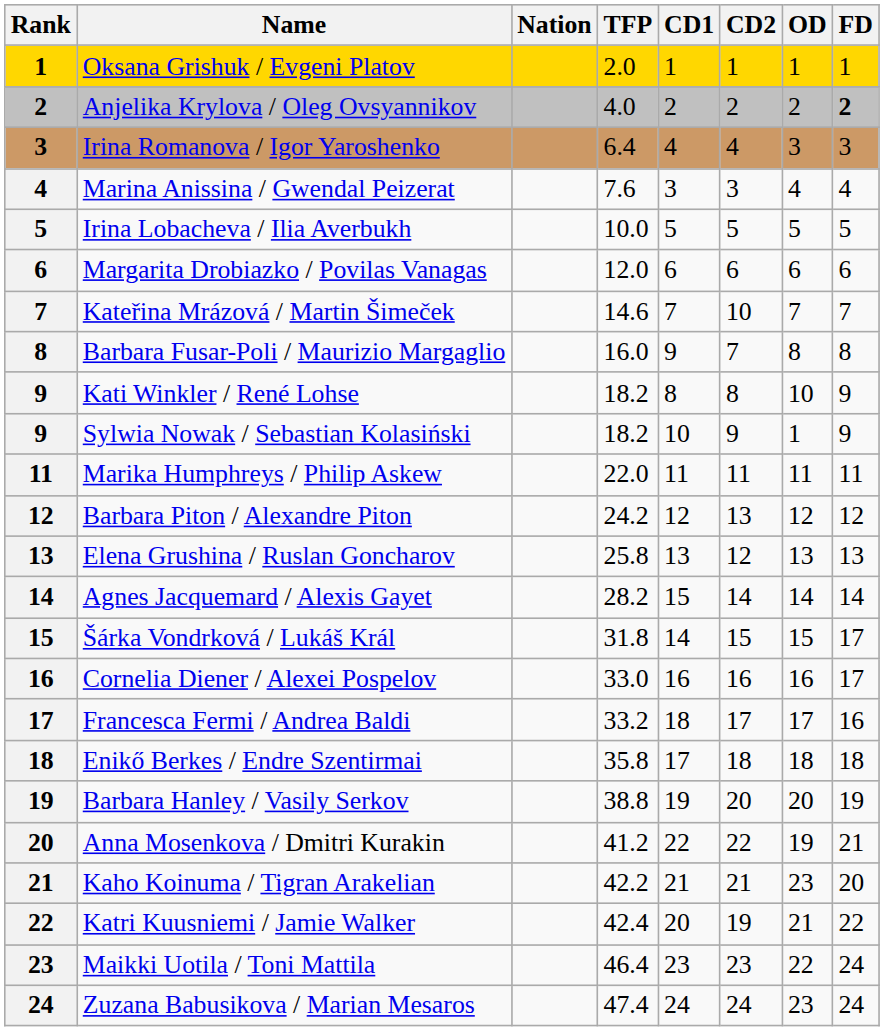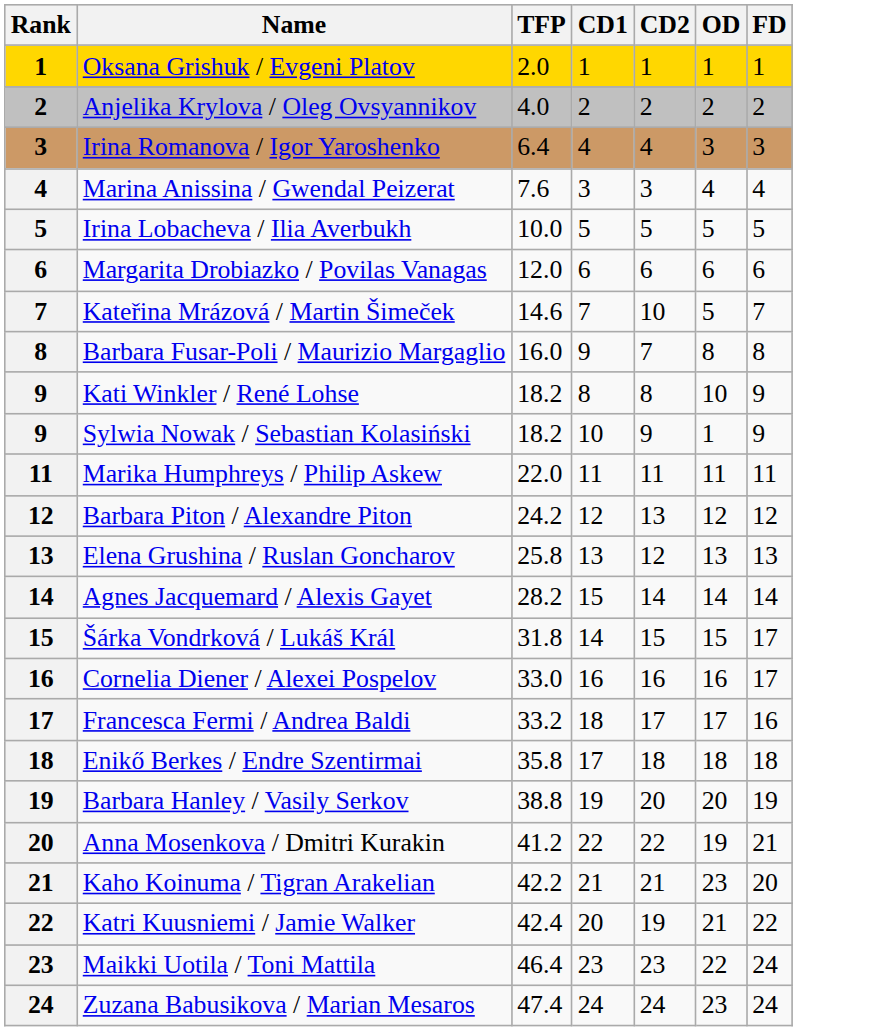 <table class="wikitable">
 <tr>
 <th>Rank</th>
 <th>Name</th>
-<th>Nation</th>
 <th>TFP</th>
 <th>CD1</th>
 <th>CD2</th>
 <th>OD</th>
 <th>FD</th>
 </tr>
 <tr bgcolor="gold">
 <td align="center"><strong>1</strong></td>
 <td><a href='#'>Oksana Grishuk</a> / <a href='#'>Evgeni Platov</a></td>
-<td></td>
 <td>2.0</td>
 <td>1</td>
 <td>1</td>
 <td>1</td>
 <td>1</td>
 </tr>
 <tr bgcolor="silver">
 <td align="center"><strong>2</strong></td>
 <td><a href='#'>Anjelika Krylova</a> / <a href='#'>Oleg Ovsyannikov</a></td>
-<td></td>
 <td>4.0</td>
 <td>2</td>
 <td>2</td>
 <td>2</td>
-<td><strong>2</strong></td>
+<td>2</td>
 </tr>
 <tr bgcolor="cc9966">
 <td align="center"><strong>3</strong></td>
 <td><a href='#'>Irina Romanova</a> / <a href='#'>Igor Yaroshenko</a></td>
-<td></td>
 <td>6.4</td>
 <td>4</td>
 <td>4</td>
 <td>3</td>
 <td>3</td>
 </tr>
 <tr>
 <th>4</th>
 <td><a href='#'>Marina Anissina</a> / <a href='#'>Gwendal Peizerat</a></td>
-<td></td>
 <td>7.6</td>
 <td>3</td>
 <td>3</td>
 <td>4</td>
 <td>4</td>
 </tr>
 <tr>
 <th>5</th>
 <td><a href='#'>Irina Lobacheva</a> / <a href='#'>Ilia Averbukh</a></td>
-<td></td>
 <td>10.0</td>
 <td>5</td>
 <td>5</td>
 <td>5</td>
 <td>5</td>
 </tr>
 <tr>
 <th>6</th>
 <td><a href='#'>Margarita Drobiazko</a> / <a href='#'>Povilas Vanagas</a></td>
-<td></td>
 <td>12.0</td>
 <td>6</td>
 <td>6</td>
 <td>6</td>
 <td>6</td>
 </tr>
 <tr>
 <th>7</th>
 <td><a href='#'>Kateřina Mrázová</a> / <a href='#'>Martin Šimeček</a></td>
-<td></td>
 <td>14.6</td>
 <td>7</td>
 <td>10</td>
-<td>7</td>
+<td>5</td>
 <td>7</td>
 </tr>
 <tr>
 <th>8</th>
 <td><a href='#'>Barbara Fusar-Poli</a> / <a href='#'>Maurizio Margaglio</a></td>
-<td></td>
 <td>16.0</td>
 <td>9</td>
 <td>7</td>
 <td>8</td>
 <td>8</td>
 </tr>
 <tr>
 <th>9</th>
 <td><a href='#'>Kati Winkler</a> / <a href='#'>René Lohse</a></td>
-<td></td>
 <td>18.2</td>
 <td>8</td>
 <td>8</td>
 <td>10</td>
 <td>9</td>
 </tr>
 <tr>
 <th>9</th>
 <td><a href='#'>Sylwia Nowak</a> / <a href='#'>Sebastian Kolasiński</a></td>
-<td></td>
 <td>18.2</td>
 <td>10</td>
 <td>9</td>
 <td>1</td>
 <td>9</td>
 </tr>
 <tr>
 <th>11</th>
 <td><a href='#'>Marika Humphreys</a> / <a href='#'>Philip Askew</a></td>
-<td></td>
 <td>22.0</td>
 <td>11</td>
 <td>11</td>
 <td>11</td>
 <td>11</td>
 </tr>
 <tr>
 <th>12</th>
 <td><a href='#'>Barbara Piton</a> / <a href='#'>Alexandre Piton</a></td>
-<td></td>
 <td>24.2</td>
 <td>12</td>
 <td>13</td>
 <td>12</td>
 <td>12</td>
 </tr>
 <tr>
 <th>13</th>
 <td><a href='#'>Elena Grushina</a> / <a href='#'>Ruslan Goncharov</a></td>
-<td></td>
 <td>25.8</td>
 <td>13</td>
 <td>12</td>
 <td>13</td>
 <td>13</td>
 </tr>
 <tr>
 <th>14</th>
 <td><a href='#'>Agnes Jacquemard</a> / <a href='#'>Alexis Gayet</a></td>
-<td></td>
 <td>28.2</td>
 <td>15</td>
 <td>14</td>
 <td>14</td>
 <td>14</td>
 </tr>
 <tr>
 <th>15</th>
 <td><a href='#'>Šárka Vondrková</a> / <a href='#'>Lukáš Král</a></td>
-<td></td>
 <td>31.8</td>
 <td>14</td>
 <td>15</td>
 <td>15</td>
 <td>17</td>
 </tr>
 <tr>
 <th>16</th>
 <td><a href='#'>Cornelia Diener</a> / <a href='#'>Alexei Pospelov</a></td>
-<td></td>
 <td>33.0</td>
 <td>16</td>
 <td>16</td>
 <td>16</td>
 <td>17</td>
 </tr>
 <tr>
 <th>17</th>
 <td><a href='#'>Francesca Fermi</a> / <a href='#'>Andrea Baldi</a></td>
-<td></td>
 <td>33.2</td>
 <td>18</td>
 <td>17</td>
 <td>17</td>
 <td>16</td>
 </tr>
 <tr>
 <th>18</th>
 <td><a href='#'>Enikő Berkes</a> / <a href='#'>Endre Szentirmai</a></td>
-<td></td>
 <td>35.8</td>
 <td>17</td>
 <td>18</td>
 <td>18</td>
 <td>18</td>
 </tr>
 <tr>
 <th>19</th>
 <td><a href='#'>Barbara Hanley</a> / <a href='#'>Vasily Serkov</a></td>
-<td></td>
 <td>38.8</td>
 <td>19</td>
 <td>20</td>
 <td>20</td>
 <td>19</td>
 </tr>
 <tr>
 <th>20</th>
 <td><a href='#'>Anna Mosenkova</a> / Dmitri Kurakin</td>
-<td></td>
 <td>41.2</td>
 <td>22</td>
 <td>22</td>
 <td>19</td>
 <td>21</td>
 </tr>
 <tr>
 <th>21</th>
 <td><a href='#'>Kaho Koinuma</a> / <a href='#'>Tigran Arakelian</a></td>
-<td></td>
 <td>42.2</td>
 <td>21</td>
 <td>21</td>
 <td>23</td>
 <td>20</td>
 </tr>
 <tr>
 <th>22</th>
 <td><a href='#'>Katri Kuusniemi</a> / <a href='#'>Jamie Walker</a></td>
-<td></td>
 <td>42.4</td>
 <td>20</td>
 <td>19</td>
 <td>21</td>
 <td>22</td>
 </tr>
 <tr>
 <th>23</th>
 <td><a href='#'>Maikki Uotila</a> / <a href='#'>Toni Mattila</a></td>
-<td></td>
 <td>46.4</td>
 <td>23</td>
 <td>23</td>
 <td>22</td>
 <td>24</td>
 </tr>
 <tr>
 <th>24</th>
 <td><a href='#'>Zuzana Babusikova</a> / <a href='#'>Marian Mesaros</a></td>
-<td></td>
 <td>47.4</td>
 <td>24</td>
 <td>24</td>
 <td>23</td>
 <td>24</td>
 </tr>
 </table>
